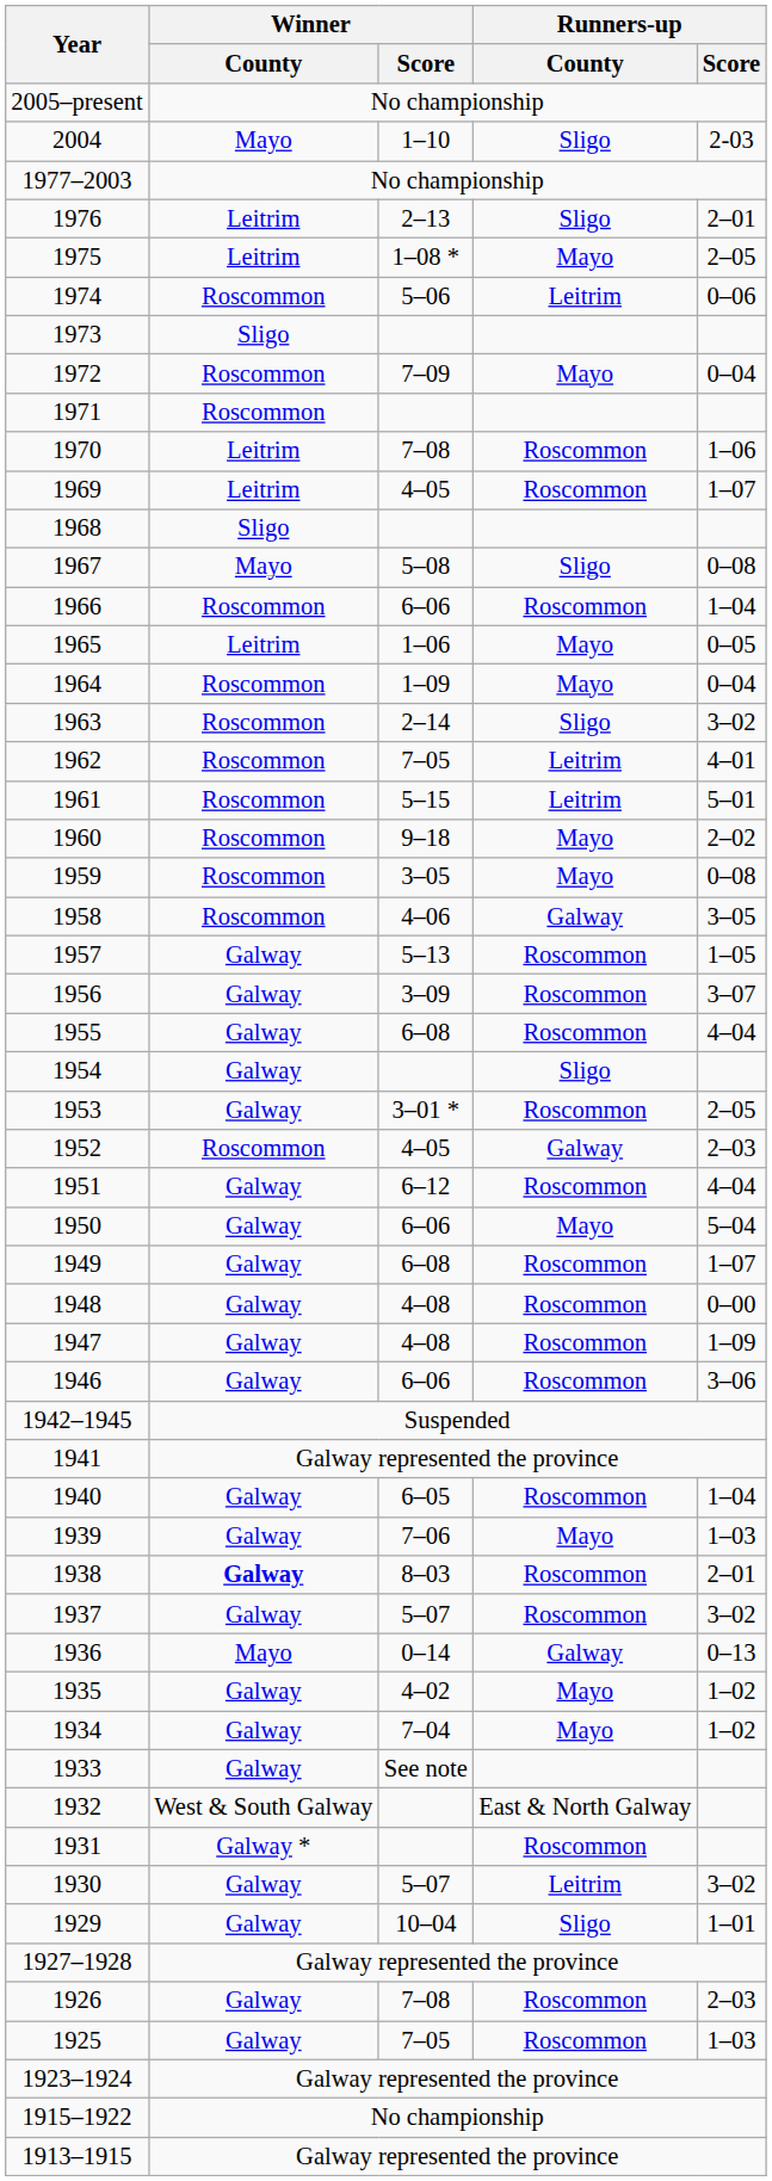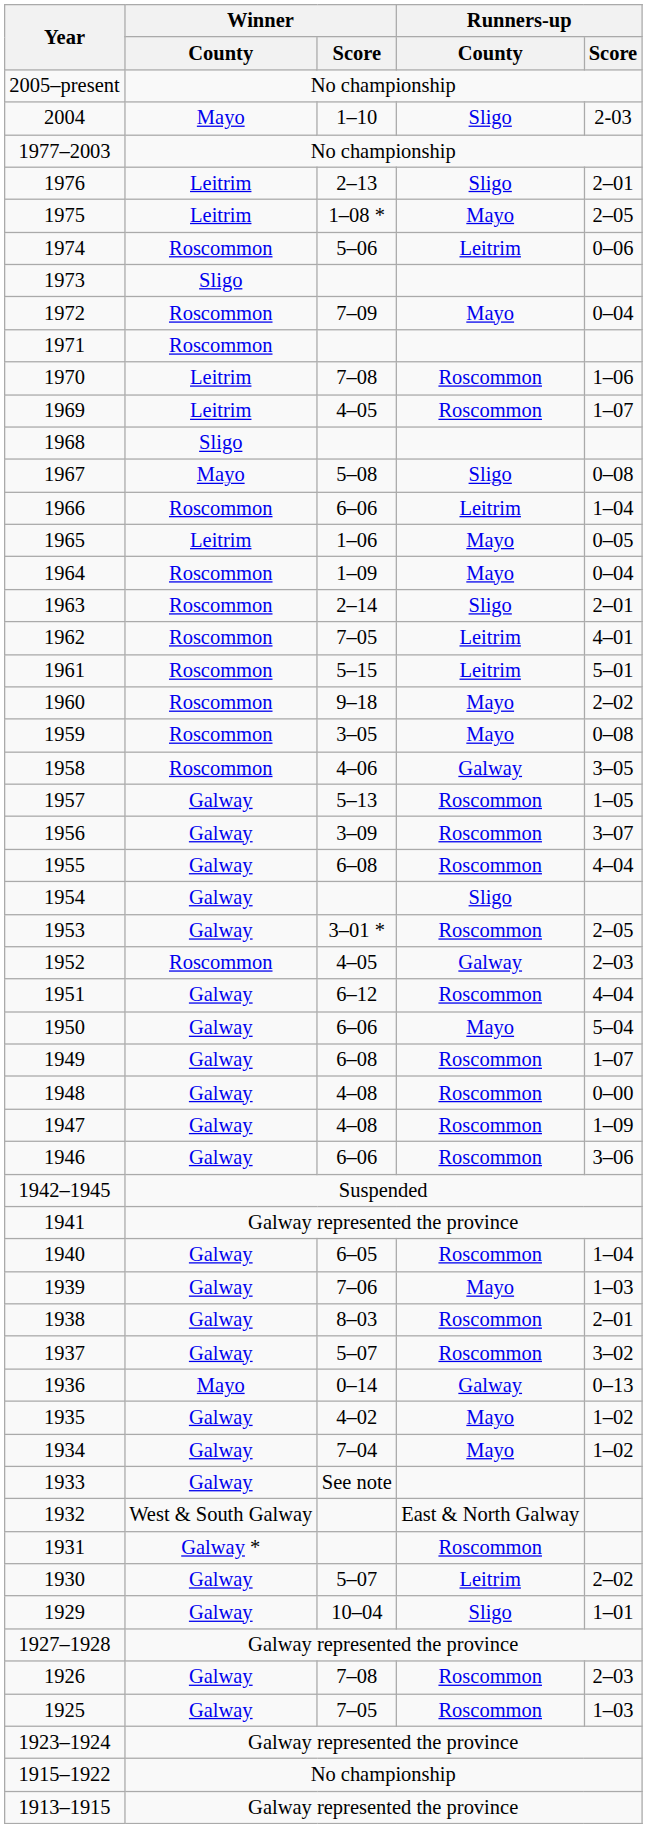 <table class="wikitable sortable" style="text-align:center;">
 <tr>
 <th rowspan="2">Year</th>
 <th colspan="2">Winner</th>
 <th colspan="2">Runners-up</th>
 </tr>
 <tr>
 <th>County</th>
 <th>Score</th>
 <th>County</th>
 <th>Score</th>
 </tr>
 <tr>
 <td>2005–present</td>
 <td colspan="4">No championship</td>
 </tr>
 <tr>
 <td>2004</td>
 <td><a href='#'>Mayo</a></td>
 <td>1–10</td>
 <td><a href='#'>Sligo</a></td>
 <td>2-03</td>
 </tr>
 <tr>
 <td>1977–2003</td>
 <td colspan="4">No championship</td>
 </tr>
 <tr>
 <td>1976</td>
 <td><a href='#'>Leitrim</a></td>
 <td>2–13</td>
 <td><a href='#'>Sligo</a></td>
 <td>2–01</td>
 </tr>
 <tr>
 <td>1975</td>
 <td><a href='#'>Leitrim</a></td>
 <td>1–08 *</td>
 <td><a href='#'>Mayo</a></td>
 <td>2–05</td>
 </tr>
 <tr>
 <td>1974</td>
 <td><a href='#'>Roscommon</a></td>
 <td>5–06</td>
 <td><a href='#'>Leitrim</a></td>
 <td>0–06</td>
 </tr>
 <tr>
 <td>1973</td>
 <td><a href='#'>Sligo</a></td>
 <td></td>
 <td></td>
 <td></td>
 </tr>
 <tr>
 <td>1972</td>
 <td><a href='#'>Roscommon</a></td>
 <td>7–09</td>
 <td><a href='#'>Mayo</a></td>
 <td>0–04</td>
 </tr>
 <tr>
 <td>1971</td>
 <td><a href='#'>Roscommon</a></td>
 <td></td>
 <td></td>
 <td></td>
 </tr>
 <tr>
 <td>1970</td>
 <td><a href='#'>Leitrim</a></td>
 <td>7–08</td>
 <td><a href='#'>Roscommon</a></td>
 <td>1–06</td>
 </tr>
 <tr>
 <td>1969</td>
 <td><a href='#'>Leitrim</a></td>
 <td>4–05</td>
 <td><a href='#'>Roscommon</a></td>
 <td>1–07</td>
 </tr>
 <tr>
 <td>1968</td>
 <td><a href='#'>Sligo</a></td>
 <td></td>
 <td></td>
 <td></td>
 </tr>
 <tr>
 <td>1967</td>
 <td><a href='#'>Mayo</a></td>
 <td>5–08</td>
 <td><a href='#'>Sligo</a></td>
 <td>0–08</td>
 </tr>
 <tr>
 <td>1966</td>
 <td><a href='#'>Roscommon</a></td>
 <td>6–06</td>
-<td><a href='#'>Roscommon</a></td>
+<td><a href='#'>Leitrim</a></td>
 <td>1–04</td>
 </tr>
 <tr>
 <td>1965</td>
 <td><a href='#'>Leitrim</a></td>
 <td>1–06</td>
 <td><a href='#'>Mayo</a></td>
 <td>0–05</td>
 </tr>
 <tr>
 <td>1964</td>
 <td><a href='#'>Roscommon</a></td>
 <td>1–09</td>
 <td><a href='#'>Mayo</a></td>
 <td>0–04</td>
 </tr>
 <tr>
 <td>1963</td>
 <td><a href='#'>Roscommon</a></td>
 <td>2–14</td>
 <td><a href='#'>Sligo</a></td>
-<td>3–02</td>
+<td>2–01</td>
 </tr>
 <tr>
 <td>1962</td>
 <td><a href='#'>Roscommon</a></td>
 <td>7–05</td>
 <td><a href='#'>Leitrim</a></td>
 <td>4–01</td>
 </tr>
 <tr>
 <td>1961</td>
 <td><a href='#'>Roscommon</a></td>
 <td>5–15</td>
 <td><a href='#'>Leitrim</a></td>
 <td>5–01</td>
 </tr>
 <tr>
 <td>1960</td>
 <td><a href='#'>Roscommon</a></td>
 <td>9–18</td>
 <td><a href='#'>Mayo</a></td>
 <td>2–02</td>
 </tr>
 <tr>
 <td>1959</td>
 <td><a href='#'>Roscommon</a></td>
 <td>3–05</td>
 <td><a href='#'>Mayo</a></td>
 <td>0–08</td>
 </tr>
 <tr>
 <td>1958</td>
 <td><a href='#'>Roscommon</a></td>
 <td>4–06</td>
 <td><a href='#'>Galway</a></td>
 <td>3–05</td>
 </tr>
 <tr>
 <td>1957</td>
 <td><a href='#'>Galway</a></td>
 <td>5–13</td>
 <td><a href='#'>Roscommon</a></td>
 <td>1–05</td>
 </tr>
 <tr>
 <td>1956</td>
 <td><a href='#'>Galway</a></td>
 <td>3–09</td>
 <td><a href='#'>Roscommon</a></td>
 <td>3–07</td>
 </tr>
 <tr>
 <td>1955</td>
 <td><a href='#'>Galway</a></td>
 <td>6–08</td>
 <td><a href='#'>Roscommon</a></td>
 <td>4–04</td>
 </tr>
 <tr>
 <td>1954</td>
 <td><a href='#'>Galway</a></td>
 <td></td>
 <td><a href='#'>Sligo</a></td>
 <td></td>
 </tr>
 <tr>
 <td>1953</td>
 <td><a href='#'>Galway</a></td>
 <td>3–01 *</td>
 <td><a href='#'>Roscommon</a></td>
 <td>2–05</td>
 </tr>
 <tr>
 <td>1952</td>
 <td><a href='#'>Roscommon</a></td>
 <td>4–05</td>
 <td><a href='#'>Galway</a></td>
 <td>2–03</td>
 </tr>
 <tr>
 <td>1951</td>
 <td><a href='#'>Galway</a></td>
 <td>6–12</td>
 <td><a href='#'>Roscommon</a></td>
 <td>4–04</td>
 </tr>
 <tr>
 <td>1950</td>
 <td><a href='#'>Galway</a></td>
 <td>6–06</td>
 <td><a href='#'>Mayo</a></td>
 <td>5–04</td>
 </tr>
 <tr>
 <td>1949</td>
 <td><a href='#'>Galway</a></td>
 <td>6–08</td>
 <td><a href='#'>Roscommon</a></td>
 <td>1–07</td>
 </tr>
 <tr>
 <td>1948</td>
 <td><a href='#'>Galway</a></td>
 <td>4–08</td>
 <td><a href='#'>Roscommon</a></td>
 <td>0–00</td>
 </tr>
 <tr>
 <td>1947</td>
 <td><a href='#'>Galway</a></td>
 <td>4–08</td>
 <td><a href='#'>Roscommon</a></td>
 <td>1–09</td>
 </tr>
 <tr>
 <td>1946</td>
 <td><a href='#'>Galway</a></td>
 <td>6–06</td>
 <td><a href='#'>Roscommon</a></td>
 <td>3–06</td>
 </tr>
 <tr>
 <td>1942–1945</td>
 <td colspan="4">Suspended</td>
 </tr>
 <tr>
 <td>1941</td>
 <td colspan="4">Galway represented the province</td>
 </tr>
 <tr>
 <td>1940</td>
 <td><a href='#'>Galway</a></td>
 <td>6–05</td>
 <td><a href='#'>Roscommon</a></td>
 <td>1–04</td>
 </tr>
 <tr>
 <td>1939</td>
 <td><a href='#'>Galway</a></td>
 <td>7–06</td>
 <td><a href='#'>Mayo</a></td>
 <td>1–03</td>
 </tr>
 <tr>
 <td>1938</td>
-<td><strong><a href='#'>Galway</a></strong></td>
+<td><a href='#'>Galway</a></td>
 <td>8–03</td>
 <td><a href='#'>Roscommon</a></td>
 <td>2–01</td>
 </tr>
 <tr>
 <td>1937</td>
 <td><a href='#'>Galway</a></td>
 <td>5–07</td>
 <td><a href='#'>Roscommon</a></td>
 <td>3–02</td>
 </tr>
 <tr>
 <td>1936</td>
 <td><a href='#'>Mayo</a></td>
 <td>0–14</td>
 <td><a href='#'>Galway</a></td>
 <td>0–13</td>
 </tr>
 <tr>
 <td>1935</td>
 <td><a href='#'>Galway</a></td>
 <td>4–02</td>
 <td><a href='#'>Mayo</a></td>
 <td>1–02</td>
 </tr>
 <tr>
 <td>1934</td>
 <td><a href='#'>Galway</a></td>
 <td>7–04</td>
 <td><a href='#'>Mayo</a></td>
 <td>1–02</td>
 </tr>
 <tr>
 <td>1933</td>
 <td><a href='#'>Galway</a></td>
 <td>See note</td>
 <td></td>
 <td></td>
 </tr>
 <tr>
 <td>1932</td>
 <td>West & South Galway</td>
 <td></td>
 <td>East & North Galway</td>
 <td></td>
 </tr>
 <tr>
 <td>1931</td>
 <td><a href='#'>Galway</a> *</td>
 <td></td>
 <td><a href='#'>Roscommon</a></td>
 <td></td>
 </tr>
 <tr>
 <td>1930</td>
 <td><a href='#'>Galway</a></td>
 <td>5–07</td>
 <td><a href='#'>Leitrim</a></td>
-<td>3–02</td>
+<td>2–02</td>
 </tr>
 <tr>
 <td>1929</td>
 <td><a href='#'>Galway</a></td>
 <td>10–04</td>
 <td><a href='#'>Sligo</a></td>
 <td>1–01</td>
 </tr>
 <tr>
 <td>1927–1928</td>
 <td colspan="4">Galway represented the province</td>
 </tr>
 <tr>
 <td>1926</td>
 <td><a href='#'>Galway</a></td>
 <td>7–08</td>
 <td><a href='#'>Roscommon</a></td>
 <td>2–03</td>
 </tr>
 <tr>
 <td>1925</td>
 <td><a href='#'>Galway</a></td>
 <td>7–05</td>
 <td><a href='#'>Roscommon</a></td>
 <td>1–03</td>
 </tr>
 <tr>
 <td>1923–1924</td>
 <td colspan="4">Galway represented the province</td>
 </tr>
 <tr>
 <td>1915–1922</td>
 <td colspan="4">No championship</td>
 </tr>
 <tr>
 <td>1913–1915</td>
 <td colspan="4">Galway represented the province</td>
 </tr>
 </table>
